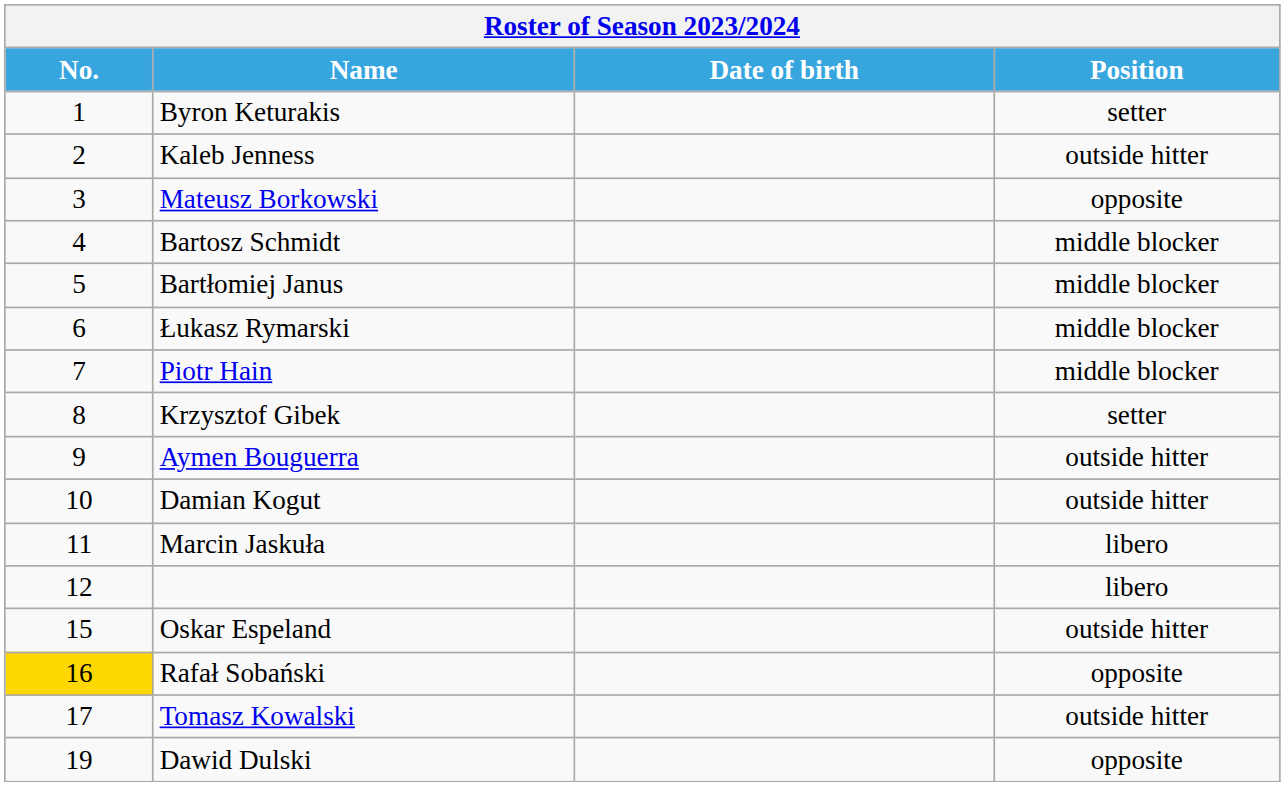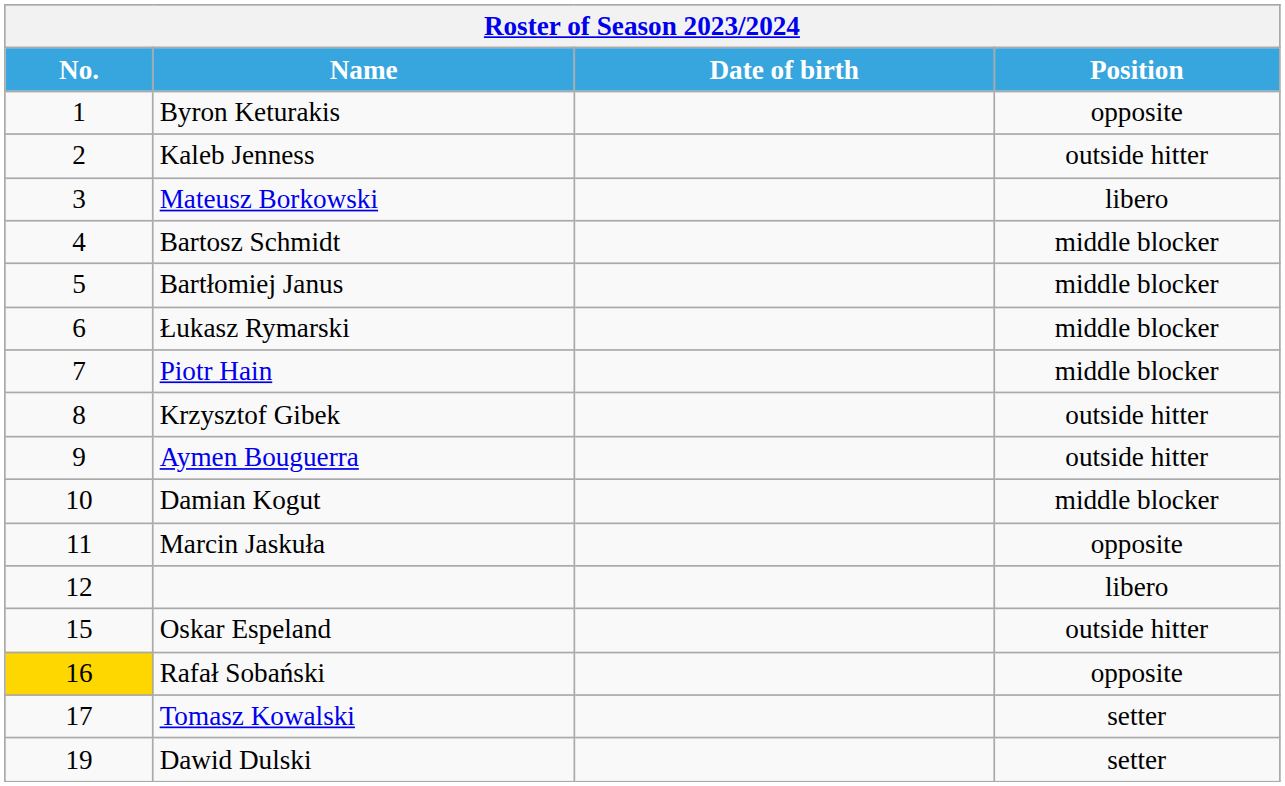 <table class="wikitable collapsible collapsed" style="font-size:100%; text-align:center;">
 <tr>
 <th colspan=5 style="width:30em"><a href='#'>Roster of Season 2023/2024</a></th>
 </tr>
 <tr>
 <th style="width:5em; color:#ffffff; background-color:#38a6de">No.</th>
 <th style="width:15em; color:#ffffff; background-color:#38a6de">Name</th>
 <th style="width:15em; color:#ffffff; background-color:#38a6de">Date of birth</th>
 <th style="width:10em; color:#ffffff; background-color:#38a6de">Position</th>
 </tr>
 <tr>
 <td>1</td>
 <td align=left> Byron Keturakis</td>
 <td align=right></td>
-<td>setter</td>
+<td>opposite</td>
 </tr>
 <tr>
 <td>2</td>
 <td align=left> Kaleb Jenness</td>
 <td align=right></td>
 <td>outside hitter</td>
 </tr>
 <tr>
 <td>3</td>
 <td align=left> <a href='#'>Mateusz Borkowski</a></td>
 <td align=right></td>
-<td>opposite</td>
+<td>libero</td>
 </tr>
 <tr>
 <td>4</td>
 <td align=left> Bartosz Schmidt</td>
 <td align=right></td>
 <td>middle blocker</td>
 </tr>
 <tr>
 <td>5</td>
 <td align=left> Bartłomiej Janus</td>
 <td align=right></td>
 <td>middle blocker</td>
 </tr>
 <tr>
 <td>6</td>
 <td align=left> Łukasz Rymarski</td>
 <td align=right></td>
 <td>middle blocker</td>
 </tr>
 <tr>
 <td>7</td>
 <td align=left> <a href='#'>Piotr Hain</a></td>
 <td align=right></td>
 <td>middle blocker</td>
 </tr>
 <tr>
 <td>8</td>
 <td align=left> Krzysztof Gibek</td>
 <td align=right></td>
-<td>setter</td>
+<td>outside hitter</td>
 </tr>
 <tr>
 <td>9</td>
 <td align=left> <a href='#'>Aymen Bouguerra</a></td>
 <td align=right></td>
 <td>outside hitter</td>
 </tr>
 <tr>
 <td>10</td>
 <td align=left> Damian Kogut</td>
 <td align=right></td>
-<td>outside hitter</td>
+<td>middle blocker</td>
 </tr>
 <tr>
 <td>11</td>
 <td align=left> Marcin Jaskuła</td>
 <td align=right></td>
-<td>libero</td>
+<td>opposite</td>
 </tr>
 <tr>
 <td>12</td>
 <td align=left> </td>
 <td align=right></td>
 <td>libero</td>
 </tr>
 <tr>
 <td>15</td>
 <td align=left> Oskar Espeland</td>
 <td align=right></td>
 <td>outside hitter</td>
 </tr>
 <tr>
 <td style="background: gold;">16</td>
 <td align=left> Rafał Sobański</td>
 <td align=right></td>
 <td>opposite</td>
 </tr>
 <tr>
 <td>17</td>
 <td align=left> <a href='#'>Tomasz Kowalski</a></td>
 <td align=right></td>
-<td>outside hitter</td>
+<td>setter</td>
 </tr>
 <tr>
 <td>19</td>
 <td align=left> Dawid Dulski</td>
 <td align=right></td>
-<td>opposite</td>
+<td>setter</td>
 </tr>
 </table>
